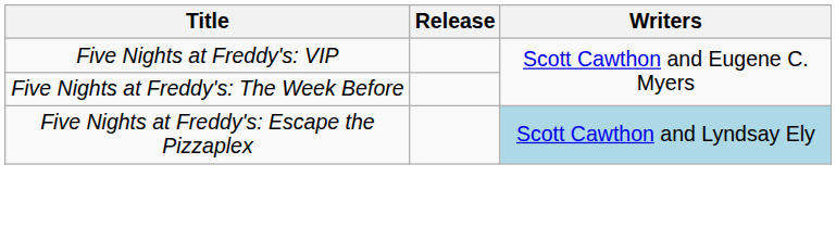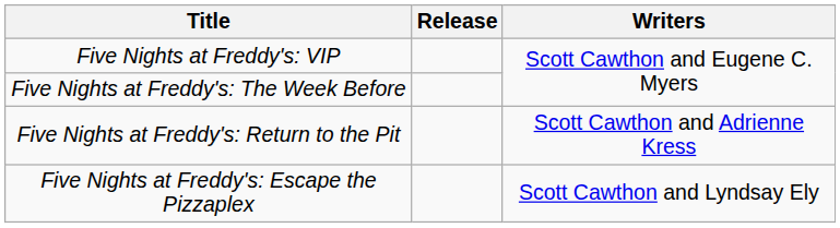 <table class="wikitable plainrowheaders sortable" style="text-align:center" border="1" width="100%">
 <tr>
 <th scope="col">Title</th>
 <th scope="col">Release</th>
 <th scope="col">Writers</th>
 </tr>
 <tr>
 <td><em>Five Nights at Freddy's: VIP</em></td>
 <td></td>
 <td rowspan="2"><a href='#'>Scott Cawthon</a> and Eugene C. Myers</td>
 </tr>
 <tr>
 <td><em>Five Nights at Freddy's: The Week Before</em></td>
 <td></td>
 </tr>
 <tr>
+<td><em>Five Nights at Freddy's: Return to the Pit</em></td>
+<td></td>
+<td><a href='#'>Scott Cawthon</a> and <a href='#'>Adrienne Kress</a></td>
+</tr>
+<tr>
 <td><em>Five Nights at Freddy's: Escape the Pizzaplex</em></td>
 <td></td>
-<td style="background: lightblue;"><a href='#'>Scott Cawthon</a> and Lyndsay Ely</td>
+<td><a href='#'>Scott Cawthon</a> and Lyndsay Ely</td>
 </tr>
 </table>
